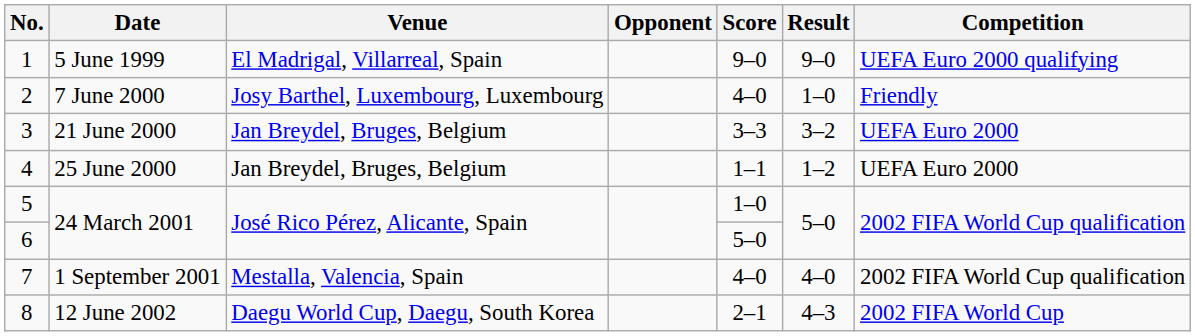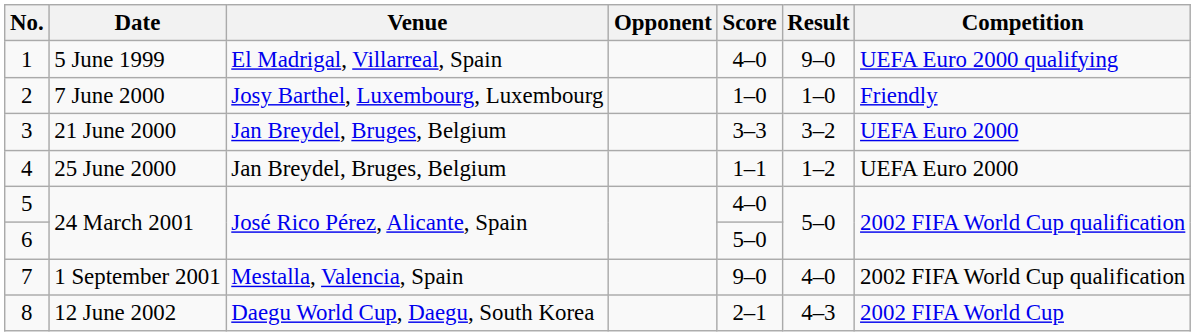 <table class="wikitable sortable">
 <tr>
 <th scope="col">No.</th>
 <th scope="col">Date</th>
 <th scope="col">Venue</th>
 <th scope="col">Opponent</th>
 <th scope="col">Score</th>
 <th scope="col">Result</th>
 <th scope="col">Competition</th>
 </tr>
 <tr>
 <td style="text-align:center">1</td>
 <td>5 June 1999</td>
 <td><a href='#'>El Madrigal</a>, <a href='#'>Villarreal</a>, Spain</td>
 <td></td>
-<td style="text-align:center">9–0</td>
+<td style="text-align:center">4–0</td>
 <td style="text-align:center">9–0</td>
 <td><a href='#'>UEFA Euro 2000 qualifying</a></td>
 </tr>
 <tr>
 <td style="text-align:center">2</td>
 <td>7 June 2000</td>
 <td><a href='#'>Josy Barthel</a>, <a href='#'>Luxembourg</a>, Luxembourg</td>
 <td></td>
-<td style="text-align:center">4–0</td>
+<td style="text-align:center">1–0</td>
 <td style="text-align:center">1–0</td>
 <td><a href='#'>Friendly</a></td>
 </tr>
 <tr>
 <td style="text-align:center">3</td>
 <td>21 June 2000</td>
 <td><a href='#'>Jan Breydel</a>, <a href='#'>Bruges</a>, Belgium</td>
 <td></td>
 <td style="text-align:center">3–3</td>
 <td style="text-align:center">3–2</td>
 <td><a href='#'>UEFA Euro 2000</a></td>
 </tr>
 <tr>
 <td style="text-align:center">4</td>
 <td>25 June 2000</td>
 <td>Jan Breydel, Bruges, Belgium</td>
 <td></td>
 <td style="text-align:center">1–1</td>
 <td style="text-align:center">1–2</td>
 <td>UEFA Euro 2000</td>
 </tr>
 <tr>
 <td style="text-align:center">5</td>
 <td rowspan="2">24 March 2001</td>
 <td rowspan="2"><a href='#'>José Rico Pérez</a>, <a href='#'>Alicante</a>, Spain</td>
 <td rowspan="2"></td>
-<td style="text-align:center">1–0</td>
+<td style="text-align:center">4–0</td>
 <td rowspan="2" style="text-align:center">5–0</td>
 <td rowspan="2"><a href='#'>2002 FIFA World Cup qualification</a></td>
 </tr>
 <tr>
 <td style="text-align:center">6</td>
 <td style="text-align:center">5–0</td>
 </tr>
 <tr>
 <td style="text-align:center">7</td>
 <td>1 September 2001</td>
 <td><a href='#'>Mestalla</a>, <a href='#'>Valencia</a>, Spain</td>
 <td></td>
-<td style="text-align:center">4–0</td>
+<td style="text-align:center">9–0</td>
 <td style="text-align:center">4–0</td>
 <td>2002 FIFA World Cup qualification</td>
 </tr>
 <tr>
 <td style="text-align:center">8</td>
 <td>12 June 2002</td>
 <td><a href='#'>Daegu World Cup</a>, <a href='#'>Daegu</a>, South Korea</td>
 <td></td>
 <td style="text-align:center">2–1</td>
 <td style="text-align:center">4–3</td>
 <td><a href='#'>2002 FIFA World Cup</a></td>
 </tr>
 </table>
